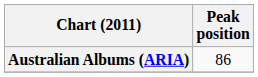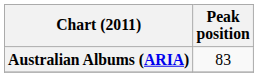 <table class="wikitable sortable plainrowheaders" style="text-align:center">
 <tr>
 <th scope="col">Chart (2011)</th>
 <th scope="col">Peak<br>position</th>
 </tr>
 <tr>
 <th scope="row">Australian Albums (<a href='#'>ARIA</a>)</th>
-<td>86</td>
+<td>83</td>
 </tr>
 <tr>
 </tr>
 <tr>
 </tr>
 <tr>
 </tr>
 <tr>
 </tr>
 <tr>
 </tr>
 <tr>
 </tr>
 </table>
